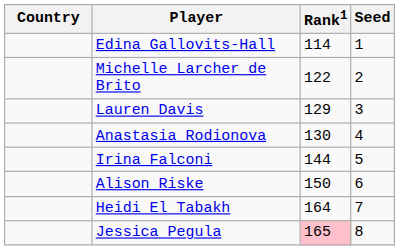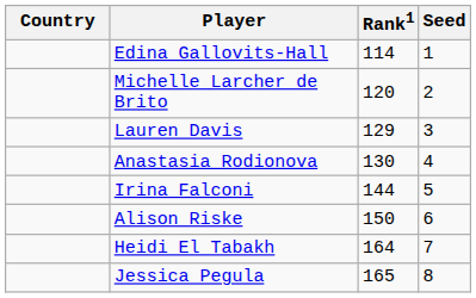 <table class="sortable wikitable">
 <tr>
 <th width="70">Country</th>
 <th width="175">Player</th>
 <th>Rank<sup>1</sup></th>
 <th>Seed</th>
 </tr>
 <tr>
 <td></td>
 <td><a href='#'>Edina Gallovits-Hall</a></td>
 <td>114</td>
 <td>1</td>
 </tr>
 <tr>
 <td></td>
 <td><a href='#'>Michelle Larcher de Brito</a></td>
-<td>122</td>
+<td>120</td>
 <td>2</td>
 </tr>
 <tr>
 <td></td>
 <td><a href='#'>Lauren Davis</a></td>
 <td>129</td>
 <td>3</td>
 </tr>
 <tr>
 <td></td>
 <td><a href='#'>Anastasia Rodionova</a></td>
 <td>130</td>
 <td>4</td>
 </tr>
 <tr>
 <td></td>
 <td><a href='#'>Irina Falconi</a></td>
 <td>144</td>
 <td>5</td>
 </tr>
 <tr>
 <td></td>
 <td><a href='#'>Alison Riske</a></td>
 <td>150</td>
 <td>6</td>
 </tr>
 <tr>
 <td></td>
 <td><a href='#'>Heidi El Tabakh</a></td>
 <td>164</td>
 <td>7</td>
 </tr>
 <tr>
 <td></td>
 <td><a href='#'>Jessica Pegula</a></td>
-<td style="background: pink;">165</td>
+<td>165</td>
 <td>8</td>
 </tr>
 </table>
